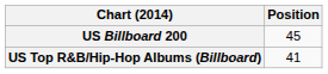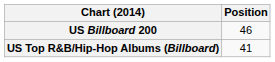 <table class="wikitable sortable plainrowheaders" style="text-align:center">
 <tr>
 <th scope="col">Chart (2014)</th>
 <th scope="col">Position</th>
 </tr>
 <tr>
 <th scope="row">US <em>Billboard</em> 200</th>
-<td>45</td>
+<td>46</td>
 </tr>
 <tr>
 <th scope="row">US Top R&B/Hip-Hop Albums (<em>Billboard</em>)</th>
 <td>41</td>
 </tr>
 </table>
